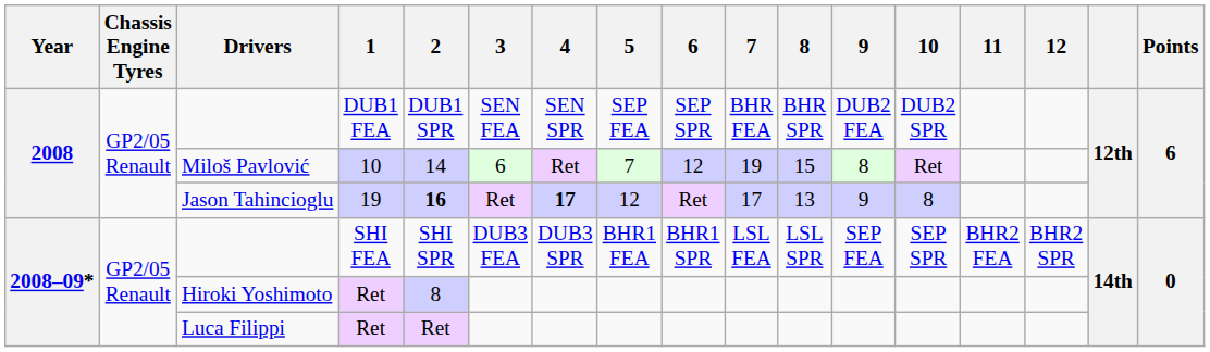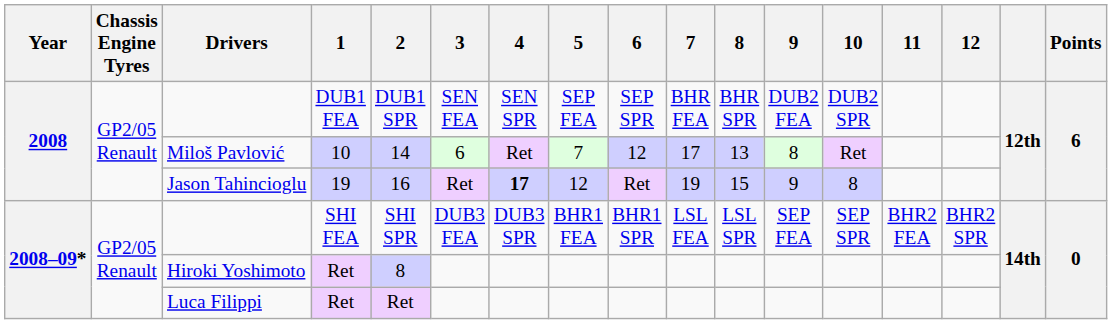 <table class="wikitable" style="text-align:center; font-size:85%;">
 <tr>
 <th>Year</th>
 <th>Chassis<br>Engine<br>Tyres</th>
 <th>Drivers</th>
 <th>1</th>
 <th>2</th>
 <th>3</th>
 <th>4</th>
 <th>5</th>
 <th>6</th>
 <th>7</th>
 <th>8</th>
 <th>9</th>
 <th>10</th>
 <th>11</th>
 <th>12</th>
 <th></th>
 <th>Points</th>
 </tr>
 <tr>
 <th rowspan=3><a href='#'>2008</a></th>
 <td rowspan=3><a href='#'>GP2/05</a><br><a href='#'>Renault</a><br></td>
 <td></td>
 <td><a href='#'>DUB1<br>FEA</a></td>
 <td><a href='#'>DUB1<br>SPR</a></td>
 <td><a href='#'>SEN<br>FEA</a></td>
 <td><a href='#'>SEN<br>SPR</a></td>
 <td><a href='#'>SEP<br>FEA</a></td>
 <td><a href='#'>SEP<br>SPR</a></td>
 <td><a href='#'>BHR<br>FEA</a></td>
 <td><a href='#'>BHR<br>SPR</a></td>
 <td><a href='#'>DUB2<br>FEA</a></td>
 <td><a href='#'>DUB2<br>SPR</a></td>
 <td></td>
 <td></td>
 <th rowspan=3>12th</th>
 <th rowspan=3>6</th>
 </tr>
 <tr>
 <td align=left> <a href='#'>Miloš Pavlović</a></td>
 <td bgcolor="#CFCFFF">10</td>
 <td bgcolor="#CFCFFF">14</td>
 <td bgcolor="#DFFFDF">6</td>
 <td bgcolor="#EFCFFF">Ret</td>
 <td bgcolor="#DFFFDF">7</td>
 <td bgcolor="#CFCFFF">12</td>
-<td bgcolor="#CFCFFF">19</td>
-<td bgcolor="#CFCFFF">15</td>
+<td bgcolor="#CFCFFF">17</td>
+<td bgcolor="#CFCFFF">13</td>
 <td bgcolor="#DFFFDF">8</td>
 <td bgcolor="#EFCFFF">Ret</td>
 <td></td>
 <td></td>
 </tr>
 <tr>
 <td align=left> <a href='#'>Jason Tahincioglu</a></td>
 <td bgcolor="#CFCFFF">19</td>
-<td bgcolor="#CFCFFF"><strong>16</strong></td>
+<td bgcolor="#CFCFFF">16</td>
 <td bgcolor="#EFCFFF">Ret</td>
 <td bgcolor="#CFCFFF"><strong>17</strong></td>
 <td bgcolor="#CFCFFF">12</td>
 <td bgcolor="#EFCFFF">Ret</td>
-<td bgcolor="#CFCFFF">17</td>
-<td bgcolor="#CFCFFF">13</td>
+<td bgcolor="#CFCFFF">19</td>
+<td bgcolor="#CFCFFF">15</td>
 <td bgcolor="#CFCFFF">9</td>
 <td bgcolor="#CFCFFF">8</td>
 <td></td>
 <td></td>
 </tr>
 <tr>
 <th rowspan=3><a href='#'>2008–09</a>*</th>
 <td rowspan=3><a href='#'>GP2/05</a><br><a href='#'>Renault</a><br></td>
 <td></td>
 <td><a href='#'>SHI<br>FEA</a></td>
 <td><a href='#'>SHI<br>SPR</a></td>
 <td><a href='#'>DUB3<br>FEA</a></td>
 <td><a href='#'>DUB3<br>SPR</a></td>
 <td><a href='#'>BHR1<br>FEA</a></td>
 <td><a href='#'>BHR1<br>SPR</a></td>
 <td><a href='#'>LSL<br>FEA</a></td>
 <td><a href='#'>LSL<br>SPR</a></td>
 <td><a href='#'>SEP<br>FEA</a></td>
 <td><a href='#'>SEP<br>SPR</a></td>
 <td><a href='#'>BHR2<br>FEA</a></td>
 <td><a href='#'>BHR2<br>SPR</a></td>
 <th rowspan=3>14th</th>
 <th rowspan=3>0</th>
 </tr>
 <tr>
 <td align=left> <a href='#'>Hiroki Yoshimoto</a></td>
 <td bgcolor="#EFCFFF">Ret</td>
 <td bgcolor="#CFCFFF">8</td>
 <td></td>
 <td></td>
 <td></td>
 <td></td>
 <td></td>
 <td></td>
 <td></td>
 <td></td>
 <td></td>
 <td></td>
 </tr>
 <tr>
 <td align=left> <a href='#'>Luca Filippi</a></td>
 <td bgcolor="#EFCFFF">Ret</td>
 <td bgcolor="#EFCFFF">Ret</td>
 <td></td>
 <td></td>
 <td></td>
 <td></td>
 <td></td>
 <td></td>
 <td></td>
 <td></td>
 <td></td>
 <td></td>
 </tr>
 </table>
